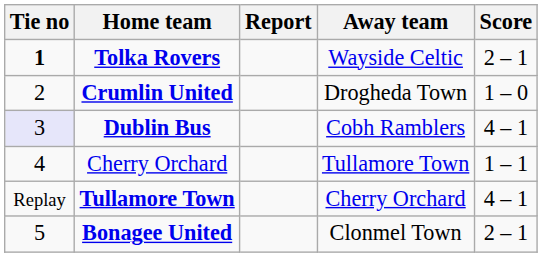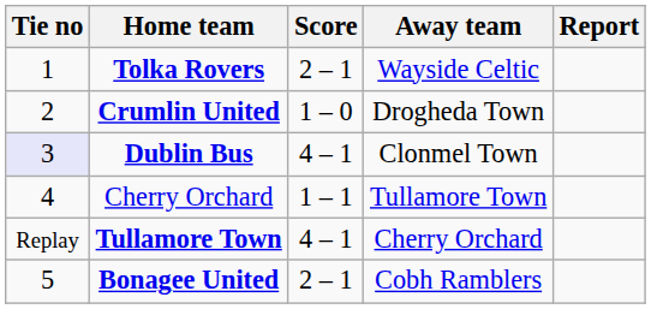 <table class="wikitable" style="text-align: center">
 <tr>
 <th>Tie no</th>
 <th>Home team</th>
+<th>Score</th>
+<th>Away team</th>
 <th>Report</th>
-<th>Away team</th>
-<th>Score</th>
 </tr>
 <tr>
-<td><strong>1</strong></td>
+<td>1</td>
 <td><strong><a href='#'>Tolka Rovers</a></strong></td>
+<td>2 – 1</td>
+<td><a href='#'>Wayside Celtic</a></td>
 <td></td>
-<td><a href='#'>Wayside Celtic</a></td>
-<td>2 – 1</td>
 </tr>
 <tr>
 <td>2</td>
 <td><strong><a href='#'>Crumlin United</a></strong></td>
+<td>1 – 0</td>
+<td>Drogheda Town</td>
 <td></td>
-<td>Drogheda Town</td>
-<td>1 – 0</td>
 </tr>
 <tr>
 <td style="background: lavender;">3</td>
 <td><strong><a href='#'>Dublin Bus</a></strong></td>
+<td>4 – 1</td>
+<td>Clonmel Town</td>
 <td></td>
-<td><a href='#'>Cobh Ramblers</a></td>
-<td>4 – 1</td>
 </tr>
 <tr>
 <td>4</td>
 <td><a href='#'>Cherry Orchard</a></td>
+<td>1 – 1</td>
+<td><a href='#'>Tullamore Town</a></td>
 <td></td>
-<td><a href='#'>Tullamore Town</a></td>
-<td>1 – 1</td>
 </tr>
 <tr>
 <td><small>Replay</small></td>
 <td><strong><a href='#'>Tullamore Town</a></strong></td>
+<td>4 – 1</td>
+<td><a href='#'>Cherry Orchard</a></td>
 <td></td>
-<td><a href='#'>Cherry Orchard</a></td>
-<td>4 – 1</td>
 </tr>
 <tr>
 <td>5</td>
 <td><strong><a href='#'>Bonagee United</a></strong></td>
+<td>2 – 1</td>
+<td><a href='#'>Cobh Ramblers</a></td>
 <td></td>
-<td>Clonmel Town</td>
-<td>2 – 1</td>
 </tr>
 </table>
